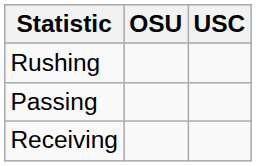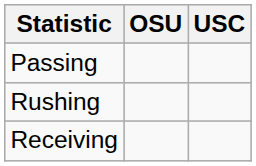 <table class="wikitable">
 <tr>
 <th>Statistic</th>
 <th>OSU</th>
 <th>USC</th>
 </tr>
 <tr>
-<td>Rushing</td>
+<td>Passing</td>
 <td></td>
 <td></td>
 </tr>
 <tr>
-<td>Passing</td>
+<td>Rushing</td>
 <td></td>
 <td></td>
 </tr>
 <tr>
 <td>Receiving</td>
 <td></td>
 <td></td>
 </tr>
 </table>
